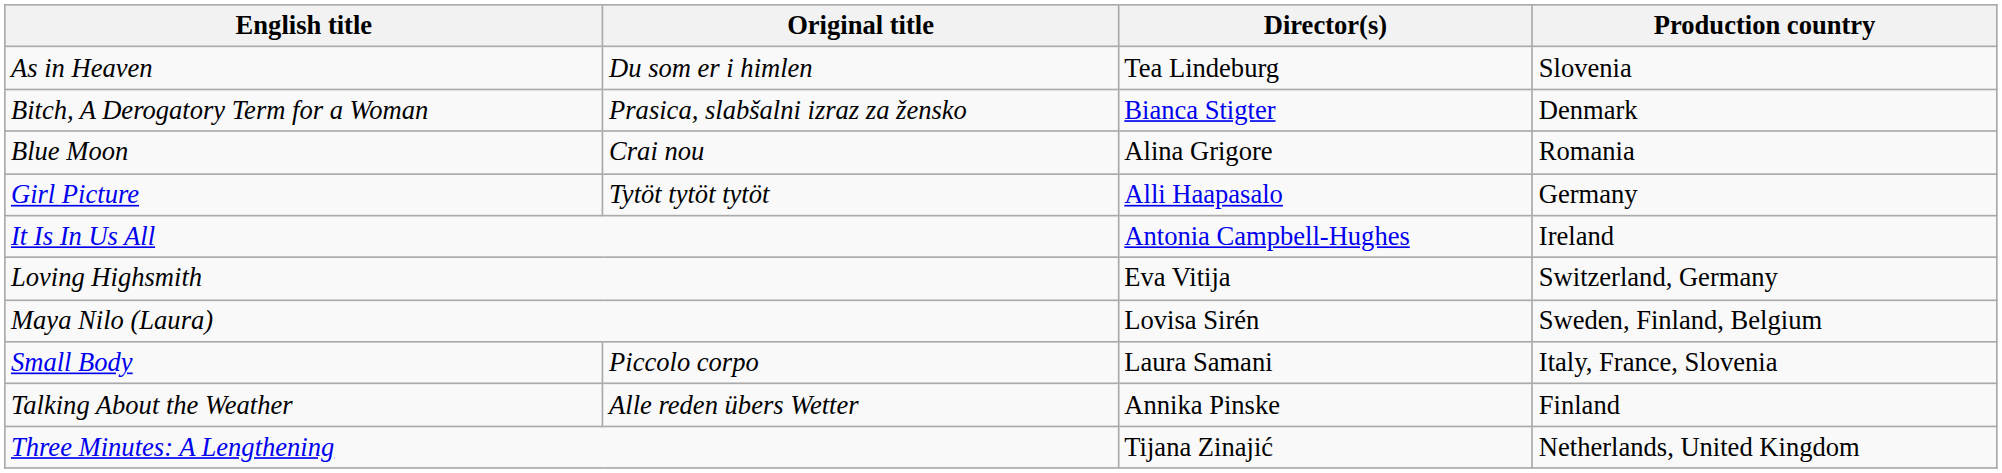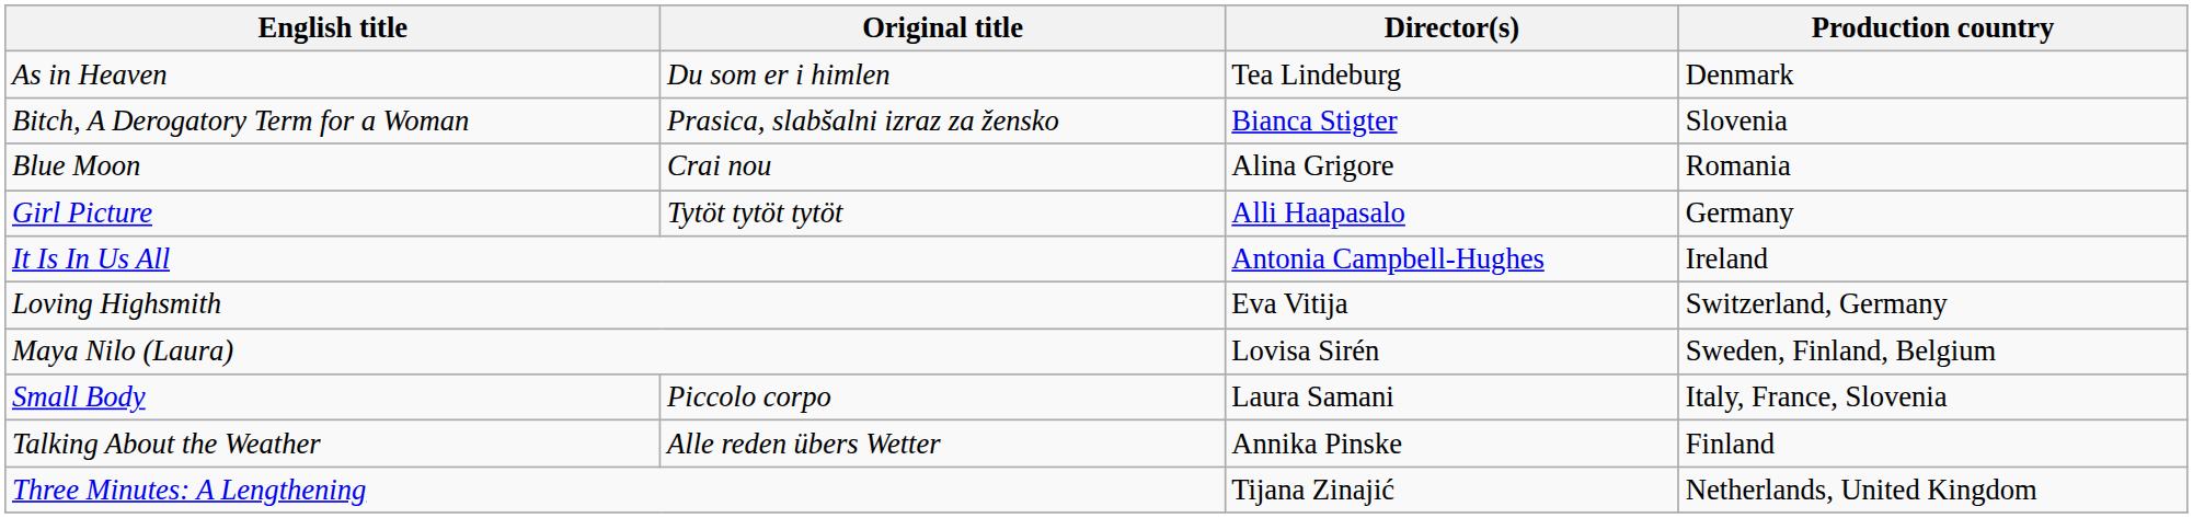 <table class="wikitable" style="width:95%; margin-bottom:2px">
 <tr>
 <th>English title</th>
 <th>Original title</th>
 <th>Director(s)</th>
 <th>Production country</th>
 </tr>
 <tr>
 <td><em>As in Heaven</em></td>
 <td><em>Du som er i himlen</em></td>
 <td>Tea Lindeburg</td>
-<td>Slovenia</td>
+<td>Denmark</td>
 </tr>
 <tr>
 <td><em>Bitch, A Derogatory Term for a Woman</em></td>
 <td><em>Prasica, slabšalni izraz za žensko</em></td>
 <td><a href='#'>Bianca Stigter</a></td>
-<td>Denmark</td>
+<td>Slovenia</td>
 </tr>
 <tr>
 <td><em>Blue Moon</em></td>
 <td><em>Crai nou</em></td>
 <td>Alina Grigore</td>
 <td>Romania</td>
 </tr>
 <tr>
 <td><em><a href='#'>Girl Picture</a></em></td>
 <td><em>Tytöt tytöt tytöt</em></td>
 <td><a href='#'>Alli Haapasalo</a></td>
 <td>Germany</td>
 </tr>
 <tr>
 <td colspan="2"><em><a href='#'>It Is In Us All</a></em></td>
 <td><a href='#'>Antonia Campbell-Hughes</a></td>
 <td>Ireland</td>
 </tr>
 <tr>
 <td colspan="2"><em>Loving Highsmith</em></td>
 <td>Eva Vitija</td>
 <td>Switzerland, Germany</td>
 </tr>
 <tr>
 <td colspan="2"><em>Maya Nilo (Laura)</em></td>
 <td>Lovisa Sirén</td>
 <td>Sweden, Finland, Belgium</td>
 </tr>
 <tr>
 <td><em><a href='#'>Small Body</a></em></td>
 <td><em>Piccolo corpo</em></td>
 <td>Laura Samani</td>
 <td>Italy, France, Slovenia</td>
 </tr>
 <tr>
 <td><em>Talking About the Weather</em></td>
 <td><em>Alle reden übers Wetter</em></td>
 <td>Annika Pinske</td>
 <td>Finland</td>
 </tr>
 <tr>
 <td colspan="2"><em><a href='#'>Three Minutes: A Lengthening</a></em></td>
 <td>Tijana Zinajić</td>
 <td>Netherlands, United Kingdom</td>
 </tr>
 </table>
